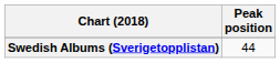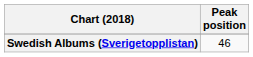 <table class="wikitable sortable plainrowheaders" style="text-align:center">
 <tr>
 <th scope="col">Chart (2018)</th>
 <th scope="col">Peak<br> position</th>
 </tr>
 <tr>
 </tr>
 <tr>
 <th scope="row">Swedish Albums (<a href='#'>Sverigetopplistan</a>)</th>
-<td>44</td>
+<td>46</td>
 </tr>
 </table>
